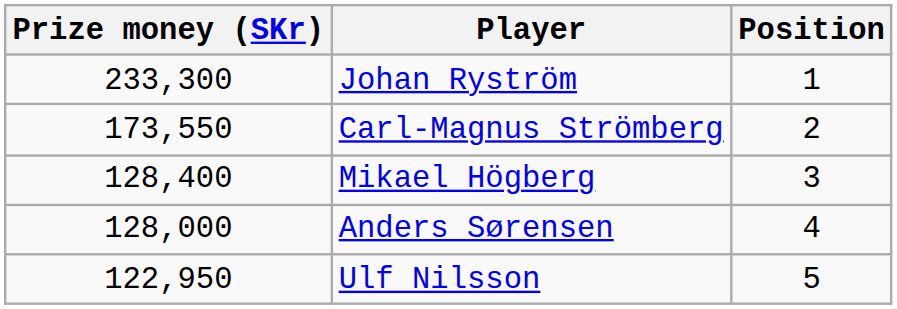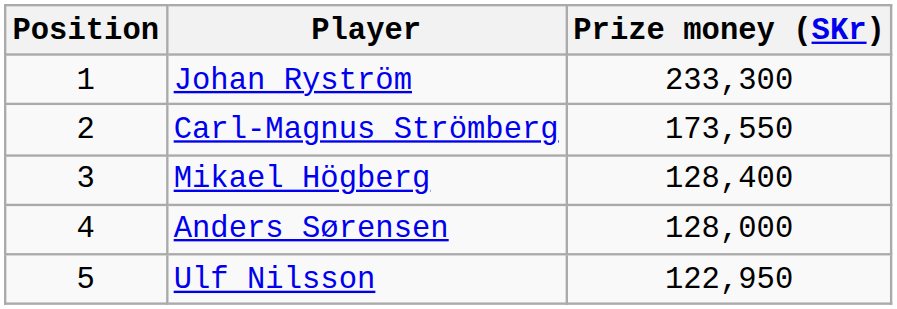 <table class="wikitable">
 <tr>
+<th>Position</th>
+<th>Player</th>
 <th>Prize money (<a href='#'>SKr</a>)</th>
-<th>Player</th>
-<th>Position</th>
 </tr>
 <tr>
+<td align=center>1</td>
+<td> <a href='#'>Johan Ryström</a></td>
 <td align=center>233,300</td>
-<td> <a href='#'>Johan Ryström</a></td>
-<td align=center>1</td>
 </tr>
 <tr>
+<td align=center>2</td>
+<td> <a href='#'>Carl-Magnus Strömberg</a></td>
 <td align=center>173,550</td>
-<td> <a href='#'>Carl-Magnus Strömberg</a></td>
-<td align=center>2</td>
 </tr>
 <tr>
+<td align=center>3</td>
+<td> <a href='#'>Mikael Högberg</a></td>
 <td align=center>128,400</td>
-<td> <a href='#'>Mikael Högberg</a></td>
-<td align=center>3</td>
 </tr>
 <tr>
+<td align=center>4</td>
+<td> <a href='#'>Anders Sørensen</a></td>
 <td align=center>128,000</td>
-<td> <a href='#'>Anders Sørensen</a></td>
-<td align=center>4</td>
 </tr>
 <tr>
+<td align=center>5</td>
+<td> <a href='#'>Ulf Nilsson</a></td>
 <td align=center>122,950</td>
-<td> <a href='#'>Ulf Nilsson</a></td>
-<td align=center>5</td>
 </tr>
 </table>
